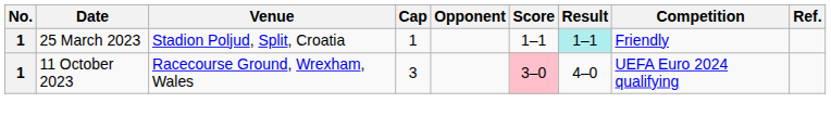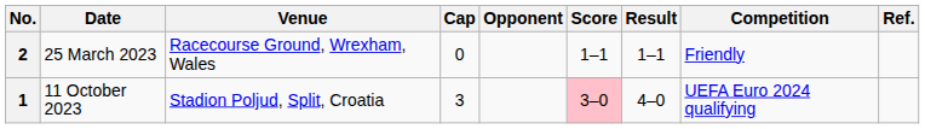 <table class="wikitable plainrowheaders">
 <tr>
 <th scope=col>No.</th>
 <th scope=col data-sort-type=date>Date</th>
 <th scope=col>Venue</th>
 <th scope=col>Cap</th>
 <th scope=col>Opponent</th>
 <th scope=col>Score</th>
 <th scope=col>Result</th>
 <th scope=col>Competition</th>
 <th>Ref.</th>
 </tr>
 <tr>
-<th scope=row style="text-align: center;">1</th>
+<th scope=row style="text-align: center;">2</th>
 <td>25 March 2023</td>
-<td><a href='#'>Stadion Poljud</a>, <a href='#'>Split</a>, Croatia</td>
-<td style="text-align: center;">1</td>
+<td><a href='#'>Racecourse Ground</a>, <a href='#'>Wrexham</a>, Wales</td>
+<td style="text-align: center;">0</td>
 <td></td>
 <td align=center>1–1</td>
-<td align=center style="background: paleturquoise;">1–1</td>
+<td align=center>1–1</td>
 <td><a href='#'>Friendly</a></td>
 <td></td>
 </tr>
 <tr>
 <th scope=row style="text-align: center;">1</th>
 <td>11 October 2023</td>
-<td><a href='#'>Racecourse Ground</a>, <a href='#'>Wrexham</a>, Wales</td>
+<td><a href='#'>Stadion Poljud</a>, <a href='#'>Split</a>, Croatia</td>
 <td style="text-align: center;">3</td>
 <td></td>
 <td align=center style="background: pink;">3–0</td>
 <td align=center>4–0</td>
 <td><a href='#'>UEFA Euro 2024 qualifying</a></td>
 <td></td>
 </tr>
 </table>
